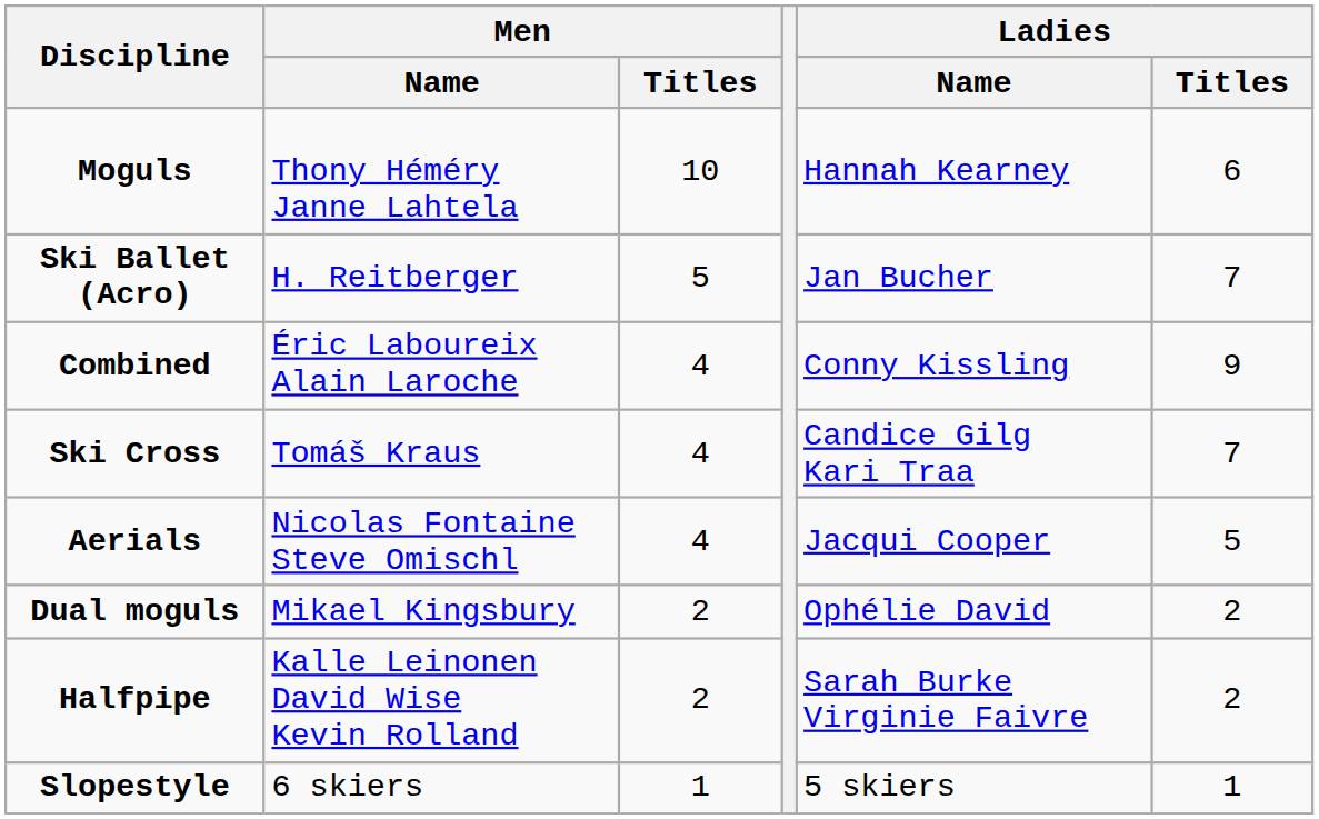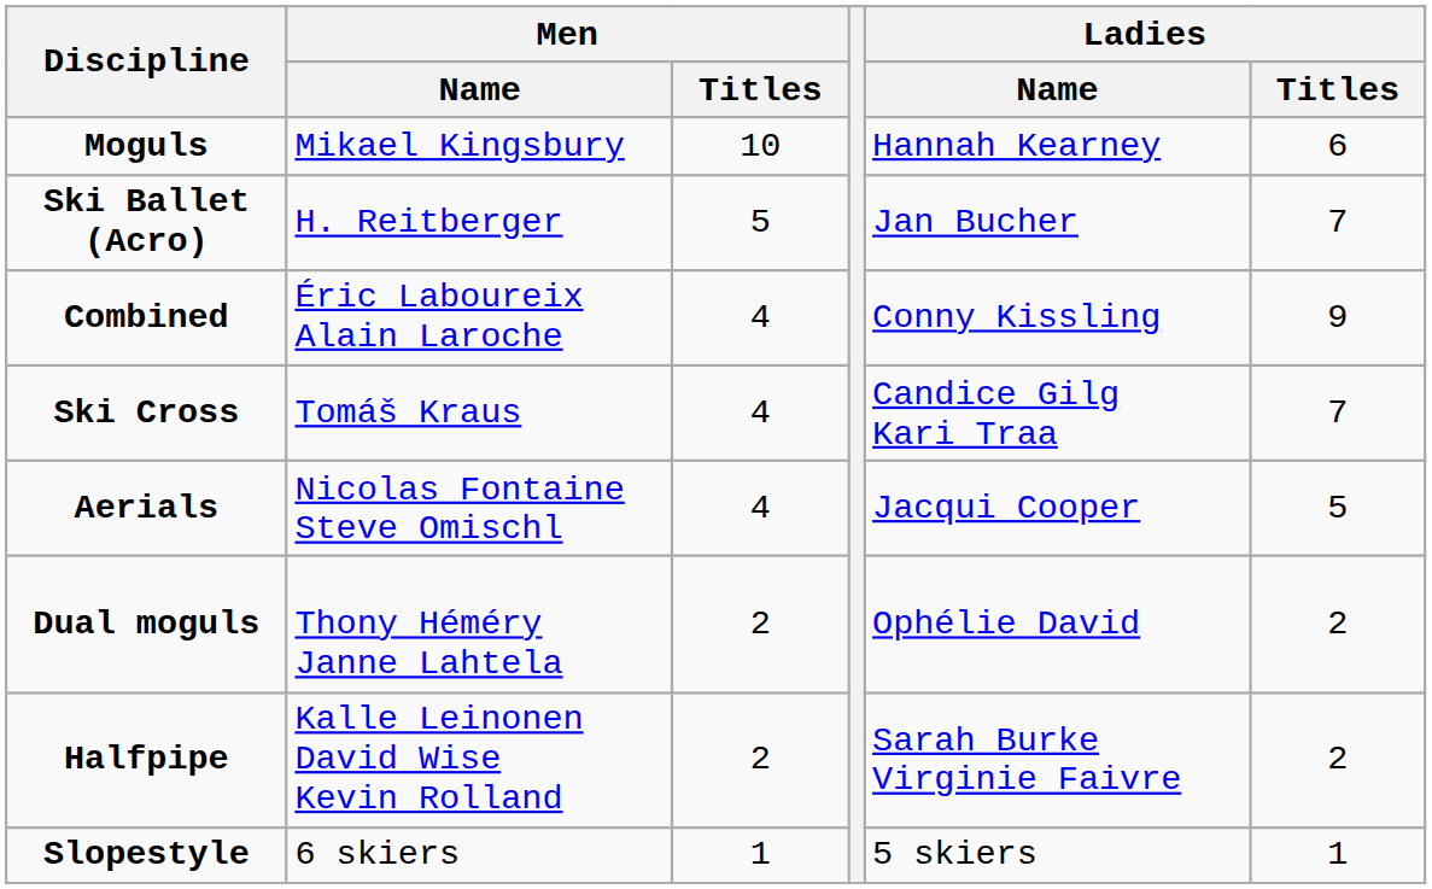 <table class="wikitable">
 <tr>
 <th width="100" rowspan=2>Discipline</th>
 <th colspan=2>Men</th>
 <th rowspan=10></th>
 <th colspan=2>Ladies</th>
 </tr>
 <tr>
 <th width="140">Name</th>
 <th width="60">Titles</th>
 <th width="140">Name</th>
 <th width="60">Titles</th>
 </tr>
 <tr>
 <td align=center><strong>Moguls</strong></td>
-<td><br> <a href='#'>Thony Héméry</a><br> <a href='#'>Janne Lahtela</a></td>
+<td> <a href='#'>Mikael Kingsbury</a></td>
 <td align=center>10</td>
 <td> <a href='#'>Hannah Kearney</a></td>
 <td align=center>6</td>
 </tr>
 <tr>
 <td align=center><strong>Ski Ballet (Acro)</strong></td>
 <td> <a href='#'>H. Reitberger</a></td>
 <td align=center>5</td>
 <td> <a href='#'>Jan Bucher</a></td>
 <td align=center>7</td>
 </tr>
 <tr>
 <td align=center><strong>Combined</strong></td>
 <td> <a href='#'>Éric Laboureix</a><br> <a href='#'>Alain Laroche</a></td>
 <td align=center>4</td>
 <td> <a href='#'>Conny Kissling</a></td>
 <td align=center>9</td>
 </tr>
 <tr>
 <td align=center><strong>Ski Cross</strong></td>
 <td> <a href='#'>Tomáš Kraus</a></td>
 <td align=center>4</td>
 <td> <a href='#'>Candice Gilg</a><br> <a href='#'>Kari Traa</a></td>
 <td align=center>7</td>
 </tr>
 <tr>
 <td align=center><strong>Aerials</strong></td>
 <td> <a href='#'>Nicolas Fontaine</a><br> <a href='#'>Steve Omischl</a></td>
 <td align=center>4</td>
 <td> <a href='#'>Jacqui Cooper</a></td>
 <td align=center>5</td>
 </tr>
 <tr>
 <td align=center><strong>Dual moguls</strong></td>
-<td> <a href='#'>Mikael Kingsbury</a></td>
+<td><br> <a href='#'>Thony Héméry</a><br> <a href='#'>Janne Lahtela</a></td>
 <td align=center>2</td>
 <td> <a href='#'>Ophélie David</a></td>
 <td align=center>2</td>
 </tr>
 <tr>
 <td align=center><strong>Halfpipe</strong></td>
 <td> <a href='#'>Kalle Leinonen</a><br> <a href='#'>David Wise</a><br> <a href='#'>Kevin Rolland</a></td>
 <td align=center>2</td>
 <td> <a href='#'>Sarah Burke</a><br> <a href='#'>Virginie Faivre</a><br></td>
 <td align=center>2</td>
 </tr>
 <tr>
 <td align=center><strong>Slopestyle</strong></td>
 <td>6 skiers</td>
 <td align=center>1</td>
 <td>5 skiers</td>
 <td align=center>1</td>
 </tr>
 </table>
